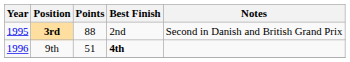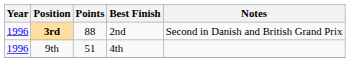 <table class="wikitable" style="font-size: 95%;">
 <tr>
 <th>Year</th>
 <th>Position</th>
 <th>Points</th>
 <th>Best Finish</th>
 <th>Notes</th>
 </tr>
 <tr>
-<td><a href='#'>1995</a></td>
+<td><a href='#'>1996</a></td>
 <td align="center" style="background:#FFDF9F;"><strong>3rd</strong></td>
 <td align="center">88</td>
 <td>2nd</td>
 <td>Second in Danish and British Grand Prix</td>
 </tr>
 <tr>
 <td><a href='#'>1996</a></td>
 <td align="center">9th</td>
 <td align="center">51</td>
-<td><strong>4th</strong></td>
+<td>4th</td>
 <td></td>
 </tr>
 <tr>
 </tr>
 </table>
